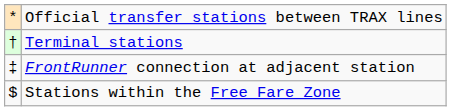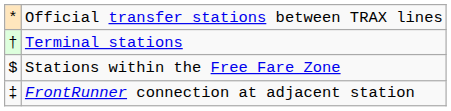 <table class="wikitable">
 <tr>
 <td style="background:#ffe6bd;">*</td>
 <td>Official <a href='#'>transfer stations</a> between TRAX lines</td>
 </tr>
 <tr>
 <td style="background:#dfd;">†</td>
 <td><a href='#'>Terminal stations</a></td>
 </tr>
 <tr>
+<td>$</td>
+<td>Stations within the <a href='#'>Free Fare Zone</a></td>
+</tr>
+<tr>
 <td>‡</td>
 <td> <em><a href='#'>FrontRunner</a></em> connection at adjacent station</td>
 </tr>
-<tr>
-<td>$</td>
-<td>Stations within the <a href='#'>Free Fare Zone</a></td>
-</tr>
 </table>
